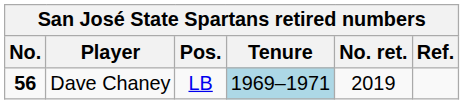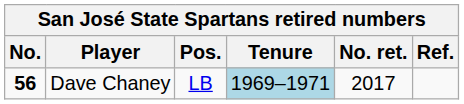 <table class="wikitable" style="text-align:center">
 <tr>
 <th colspan=6 style =><strong>San José State Spartans retired numbers</strong></th>
 </tr>
 <tr>
 <th style = >No.</th>
 <th style = >Player</th>
 <th style = >Pos.</th>
 <th style = >Tenure</th>
 <th style = >No. ret.</th>
 <th style = >Ref.</th>
 </tr>
 <tr>
 <td><strong>56</strong></td>
 <td>Dave Chaney</td>
 <td><a href='#'>LB</a></td>
 <td style="background: lightblue;">1969–1971</td>
-<td>2019</td>
+<td>2017</td>
 <td></td>
 </tr>
 </table>
